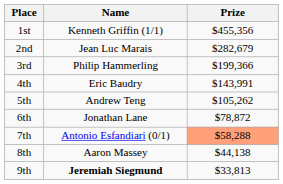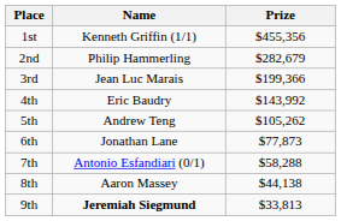 <table class="wikitable">
 <tr>
 <th width="50">Place</th>
 <th width="200">Name</th>
 <th width="125">Prize</th>
 </tr>
 <tr>
 <td align = "center">1st</td>
 <td align = "center">Kenneth Griffin (1/1)</td>
 <td align = "center">$455,356</td>
 </tr>
 <tr>
 <td align = "center">2nd</td>
-<td align = "center">Jean Luc Marais</td>
+<td align = "center">Philip Hammerling</td>
 <td align = "center">$282,679</td>
 </tr>
 <tr>
 <td align = "center">3rd</td>
-<td align = "center">Philip Hammerling</td>
+<td align = "center">Jean Luc Marais</td>
 <td align = "center">$199,366</td>
 </tr>
 <tr>
 <td align = "center">4th</td>
 <td align = "center">Eric Baudry</td>
-<td align = "center">$143,991</td>
+<td align = "center">$143,992</td>
 </tr>
 <tr>
 <td align = "center">5th</td>
 <td align = "center">Andrew Teng</td>
 <td align = "center">$105,262</td>
 </tr>
 <tr>
 <td align = "center">6th</td>
 <td align = "center">Jonathan Lane</td>
-<td align = "center">$78,872</td>
+<td align = "center">$77,873</td>
 </tr>
 <tr>
 <td align = "center">7th</td>
 <td align = "center"><a href='#'>Antonio Esfandiari</a> (0/1)</td>
-<td align = "center" style="background: lightsalmon;">$58,288</td>
+<td align = "center">$58,288</td>
 </tr>
 <tr>
 <td align = "center">8th</td>
 <td align = "center">Aaron Massey</td>
 <td align = "center">$44,138</td>
 </tr>
 <tr>
 <td align = "center">9th</td>
 <td align = "center"><strong>Jeremiah Siegmund</strong></td>
 <td align = "center">$33,813</td>
 </tr>
 </table>
